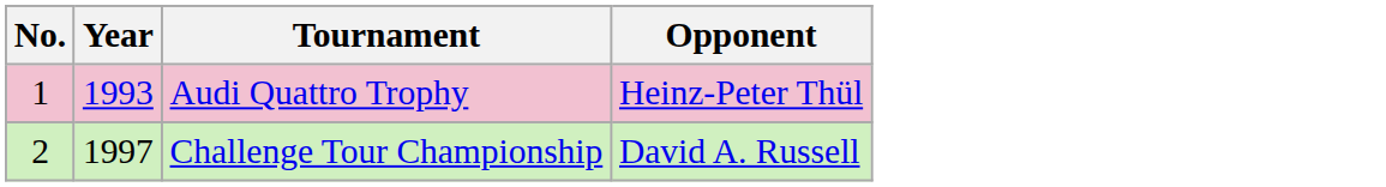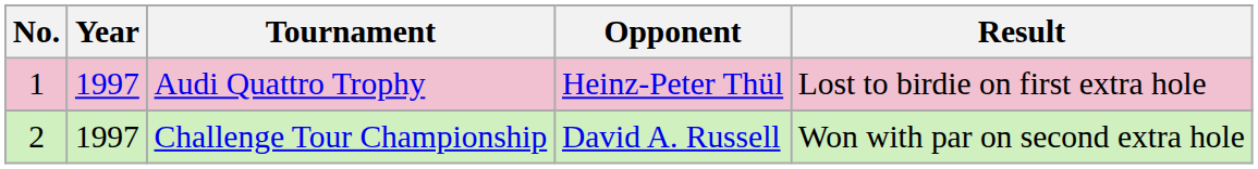 <table class="wikitable" style="font-size:95%;">
 <tr>
 <th>No.</th>
 <th>Year</th>
 <th>Tournament</th>
 <th>Opponent</th>
+<th>Result</th>
 </tr>
 <tr style="background:#F2C1D1;">
 <td align=center>1</td>
-<td><a href='#'>1993</a></td>
+<td><a href='#'>1997</a></td>
 <td><a href='#'>Audi Quattro Trophy</a></td>
 <td> <a href='#'>Heinz-Peter Thül</a></td>
+<td>Lost to birdie on first extra hole</td>
 </tr>
 <tr style="background:#D0F0C0;">
 <td align=center>2</td>
 <td>1997</td>
 <td><a href='#'>Challenge Tour Championship</a></td>
 <td> <a href='#'>David A. Russell</a></td>
+<td>Won with par on second extra hole</td>
 </tr>
 </table>
